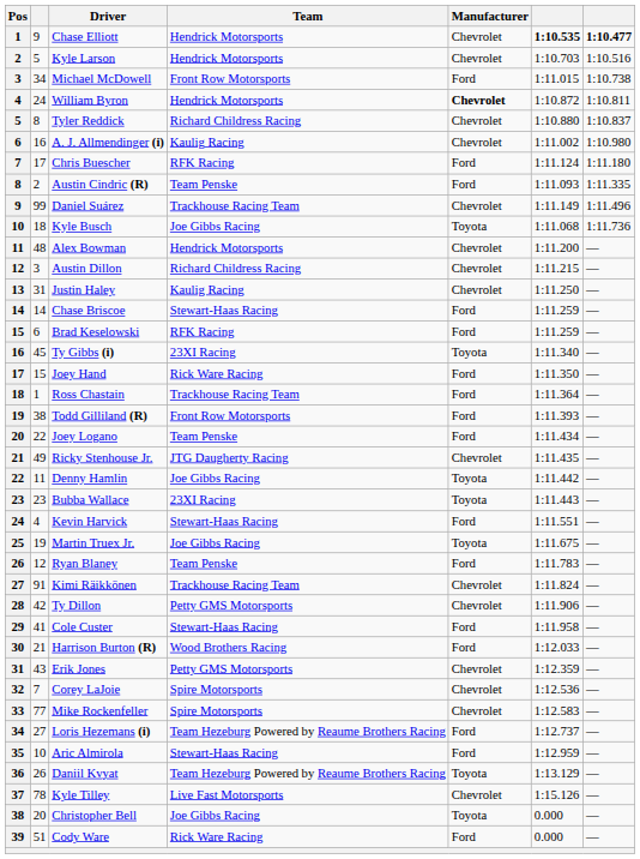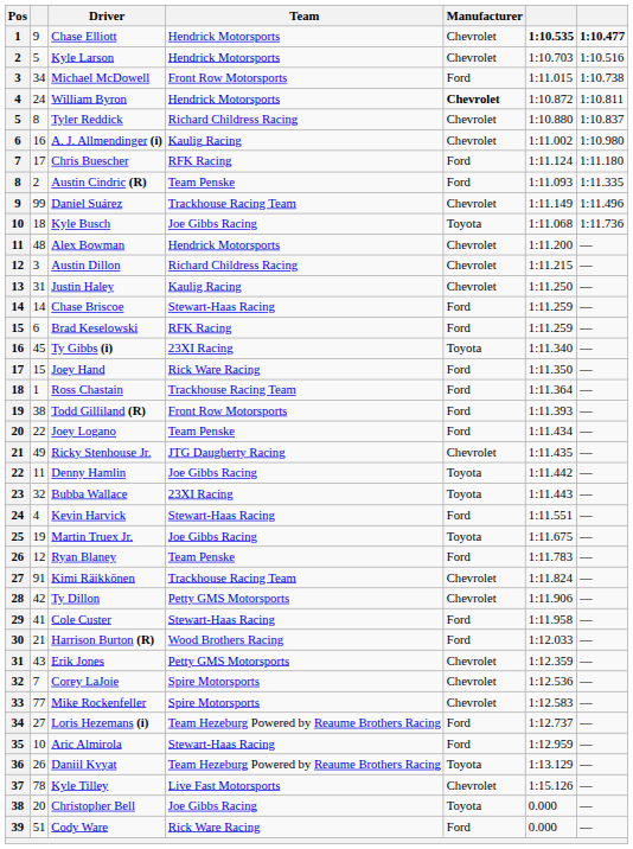 <table class="wikitable" style="font-size:95%">
 <tr>
 <th>Pos</th>
 <th></th>
 <th>Driver</th>
 <th>Team</th>
 <th>Manufacturer</th>
 <th></th>
 <th></th>
 </tr>
 <tr>
 <th>1</th>
 <td>9</td>
 <td><a href='#'>Chase Elliott</a></td>
 <td><a href='#'>Hendrick Motorsports</a></td>
 <td>Chevrolet</td>
 <td><strong>1:10.535</strong></td>
 <td><strong>1:10.477</strong></td>
 </tr>
 <tr>
 <th>2</th>
 <td>5</td>
 <td><a href='#'>Kyle Larson</a></td>
 <td><a href='#'>Hendrick Motorsports</a></td>
 <td>Chevrolet</td>
 <td>1:10.703</td>
 <td>1:10.516</td>
 </tr>
 <tr>
 <th>3</th>
 <td>34</td>
 <td><a href='#'>Michael McDowell</a></td>
 <td><a href='#'>Front Row Motorsports</a></td>
 <td>Ford</td>
 <td>1:11.015</td>
 <td>1:10.738</td>
 </tr>
 <tr>
 <th>4</th>
 <td>24</td>
 <td><a href='#'>William Byron</a></td>
 <td><a href='#'>Hendrick Motorsports</a></td>
 <td><strong>Chevrolet</strong></td>
 <td>1:10.872</td>
 <td>1:10.811</td>
 </tr>
 <tr>
 <th>5</th>
 <td>8</td>
 <td><a href='#'>Tyler Reddick</a></td>
 <td><a href='#'>Richard Childress Racing</a></td>
 <td>Chevrolet</td>
 <td>1:10.880</td>
 <td>1:10.837</td>
 </tr>
 <tr>
 <th>6</th>
 <td>16</td>
 <td><a href='#'>A. J. Allmendinger</a> <strong>(i)</strong></td>
 <td><a href='#'>Kaulig Racing</a></td>
 <td>Chevrolet</td>
 <td>1:11.002</td>
 <td>1:10.980</td>
 </tr>
 <tr>
 <th>7</th>
 <td>17</td>
 <td><a href='#'>Chris Buescher</a></td>
 <td><a href='#'>RFK Racing</a></td>
 <td>Ford</td>
 <td>1:11.124</td>
 <td>1:11.180</td>
 </tr>
 <tr>
 <th>8</th>
 <td>2</td>
 <td><a href='#'>Austin Cindric</a> <strong>(R)</strong></td>
 <td><a href='#'>Team Penske</a></td>
 <td>Ford</td>
 <td>1:11.093</td>
 <td>1:11.335</td>
 </tr>
 <tr>
 <th>9</th>
 <td>99</td>
 <td><a href='#'>Daniel Suárez</a></td>
 <td><a href='#'>Trackhouse Racing Team</a></td>
 <td>Chevrolet</td>
 <td>1:11.149</td>
 <td>1:11.496</td>
 </tr>
 <tr>
 <th>10</th>
 <td>18</td>
 <td><a href='#'>Kyle Busch</a></td>
 <td><a href='#'>Joe Gibbs Racing</a></td>
 <td>Toyota</td>
 <td>1:11.068</td>
 <td>1:11.736</td>
 </tr>
 <tr>
 <th>11</th>
 <td>48</td>
 <td><a href='#'>Alex Bowman</a></td>
 <td><a href='#'>Hendrick Motorsports</a></td>
 <td>Chevrolet</td>
 <td>1:11.200</td>
 <td>—</td>
 </tr>
 <tr>
 <th>12</th>
 <td>3</td>
 <td><a href='#'>Austin Dillon</a></td>
 <td><a href='#'>Richard Childress Racing</a></td>
 <td>Chevrolet</td>
 <td>1:11.215</td>
 <td>—</td>
 </tr>
 <tr>
 <th>13</th>
 <td>31</td>
 <td><a href='#'>Justin Haley</a></td>
 <td><a href='#'>Kaulig Racing</a></td>
 <td>Chevrolet</td>
 <td>1:11.250</td>
 <td>—</td>
 </tr>
 <tr>
 <th>14</th>
 <td>14</td>
 <td><a href='#'>Chase Briscoe</a></td>
 <td><a href='#'>Stewart-Haas Racing</a></td>
 <td>Ford</td>
 <td>1:11.259</td>
 <td>—</td>
 </tr>
 <tr>
 <th>15</th>
 <td>6</td>
 <td><a href='#'>Brad Keselowski</a></td>
 <td><a href='#'>RFK Racing</a></td>
 <td>Ford</td>
 <td>1:11.259</td>
 <td>—</td>
 </tr>
 <tr>
 <th>16</th>
 <td>45</td>
 <td><a href='#'>Ty Gibbs</a> <strong>(i)</strong></td>
 <td><a href='#'>23XI Racing</a></td>
 <td>Toyota</td>
 <td>1:11.340</td>
 <td>—</td>
 </tr>
 <tr>
 <th>17</th>
 <td>15</td>
 <td><a href='#'>Joey Hand</a></td>
 <td><a href='#'>Rick Ware Racing</a></td>
 <td>Ford</td>
 <td>1:11.350</td>
 <td>—</td>
 </tr>
 <tr>
 <th>18</th>
 <td>1</td>
 <td><a href='#'>Ross Chastain</a></td>
 <td><a href='#'>Trackhouse Racing Team</a></td>
 <td>Ford</td>
 <td>1:11.364</td>
 <td>—</td>
 </tr>
 <tr>
 <th>19</th>
 <td>38</td>
 <td><a href='#'>Todd Gilliland</a> <strong>(R)</strong></td>
 <td><a href='#'>Front Row Motorsports</a></td>
 <td>Ford</td>
 <td>1:11.393</td>
 <td>—</td>
 </tr>
 <tr>
 <th>20</th>
 <td>22</td>
 <td><a href='#'>Joey Logano</a></td>
 <td><a href='#'>Team Penske</a></td>
 <td>Ford</td>
 <td>1:11.434</td>
 <td>—</td>
 </tr>
 <tr>
 <th>21</th>
 <td>49</td>
 <td><a href='#'>Ricky Stenhouse Jr.</a></td>
 <td><a href='#'>JTG Daugherty Racing</a></td>
 <td>Chevrolet</td>
 <td>1:11.435</td>
 <td>—</td>
 </tr>
 <tr>
 <th>22</th>
 <td>11</td>
 <td><a href='#'>Denny Hamlin</a></td>
 <td><a href='#'>Joe Gibbs Racing</a></td>
 <td>Toyota</td>
 <td>1:11.442</td>
 <td>—</td>
 </tr>
 <tr>
 <th>23</th>
-<td>23</td>
+<td>32</td>
 <td><a href='#'>Bubba Wallace</a></td>
 <td><a href='#'>23XI Racing</a></td>
 <td>Toyota</td>
 <td>1:11.443</td>
 <td>—</td>
 </tr>
 <tr>
 <th>24</th>
 <td>4</td>
 <td><a href='#'>Kevin Harvick</a></td>
 <td><a href='#'>Stewart-Haas Racing</a></td>
 <td>Ford</td>
 <td>1:11.551</td>
 <td>—</td>
 </tr>
 <tr>
 <th>25</th>
 <td>19</td>
 <td><a href='#'>Martin Truex Jr.</a></td>
 <td><a href='#'>Joe Gibbs Racing</a></td>
 <td>Toyota</td>
 <td>1:11.675</td>
 <td>—</td>
 </tr>
 <tr>
 <th>26</th>
 <td>12</td>
 <td><a href='#'>Ryan Blaney</a></td>
 <td><a href='#'>Team Penske</a></td>
 <td>Ford</td>
 <td>1:11.783</td>
 <td>—</td>
 </tr>
 <tr>
 <th>27</th>
 <td>91</td>
 <td><a href='#'>Kimi Räikkönen</a></td>
 <td><a href='#'>Trackhouse Racing Team</a></td>
 <td>Chevrolet</td>
 <td>1:11.824</td>
 <td>—</td>
 </tr>
 <tr>
 <th>28</th>
 <td>42</td>
 <td><a href='#'>Ty Dillon</a></td>
 <td><a href='#'>Petty GMS Motorsports</a></td>
 <td>Chevrolet</td>
 <td>1:11.906</td>
 <td>—</td>
 </tr>
 <tr>
 <th>29</th>
 <td>41</td>
 <td><a href='#'>Cole Custer</a></td>
 <td><a href='#'>Stewart-Haas Racing</a></td>
 <td>Ford</td>
 <td>1:11.958</td>
 <td>—</td>
 </tr>
 <tr>
 <th>30</th>
 <td>21</td>
 <td><a href='#'>Harrison Burton</a> <strong>(R)</strong></td>
 <td><a href='#'>Wood Brothers Racing</a></td>
 <td>Ford</td>
 <td>1:12.033</td>
 <td>—</td>
 </tr>
 <tr>
 <th>31</th>
 <td>43</td>
 <td><a href='#'>Erik Jones</a></td>
 <td><a href='#'>Petty GMS Motorsports</a></td>
 <td>Chevrolet</td>
 <td>1:12.359</td>
 <td>—</td>
 </tr>
 <tr>
 <th>32</th>
 <td>7</td>
 <td><a href='#'>Corey LaJoie</a></td>
 <td><a href='#'>Spire Motorsports</a></td>
 <td>Chevrolet</td>
 <td>1:12.536</td>
 <td>—</td>
 </tr>
 <tr>
 <th>33</th>
 <td>77</td>
 <td><a href='#'>Mike Rockenfeller</a></td>
 <td><a href='#'>Spire Motorsports</a></td>
 <td>Chevrolet</td>
 <td>1:12.583</td>
 <td>—</td>
 </tr>
 <tr>
 <th>34</th>
 <td>27</td>
 <td><a href='#'>Loris Hezemans</a> <strong>(i)</strong></td>
 <td><a href='#'>Team Hezeburg</a> Powered by <a href='#'>Reaume Brothers Racing</a></td>
 <td>Ford</td>
 <td>1:12.737</td>
 <td>—</td>
 </tr>
 <tr>
 <th>35</th>
 <td>10</td>
 <td><a href='#'>Aric Almirola</a></td>
 <td><a href='#'>Stewart-Haas Racing</a></td>
 <td>Ford</td>
 <td>1:12.959</td>
 <td>—</td>
 </tr>
 <tr>
 <th>36</th>
 <td>26</td>
 <td><a href='#'>Daniil Kvyat</a></td>
 <td><a href='#'>Team Hezeburg</a> Powered by <a href='#'>Reaume Brothers Racing</a></td>
 <td>Toyota</td>
 <td>1:13.129</td>
 <td>—</td>
 </tr>
 <tr>
 <th>37</th>
 <td>78</td>
 <td><a href='#'>Kyle Tilley</a></td>
 <td><a href='#'>Live Fast Motorsports</a></td>
 <td>Chevrolet</td>
 <td>1:15.126</td>
 <td>—</td>
 </tr>
 <tr>
 <th>38</th>
 <td>20</td>
 <td><a href='#'>Christopher Bell</a></td>
 <td><a href='#'>Joe Gibbs Racing</a></td>
 <td>Toyota</td>
 <td>0.000</td>
 <td>—</td>
 </tr>
 <tr>
 <th>39</th>
 <td>51</td>
 <td><a href='#'>Cody Ware</a></td>
 <td><a href='#'>Rick Ware Racing</a></td>
 <td>Ford</td>
 <td>0.000</td>
 <td>—</td>
 </tr>
 <tr>
 <th colspan="7"></th>
 </tr>
 </table>
